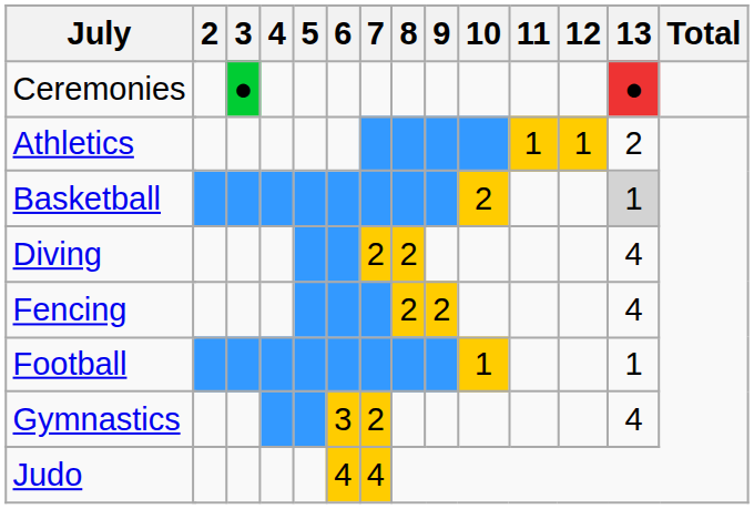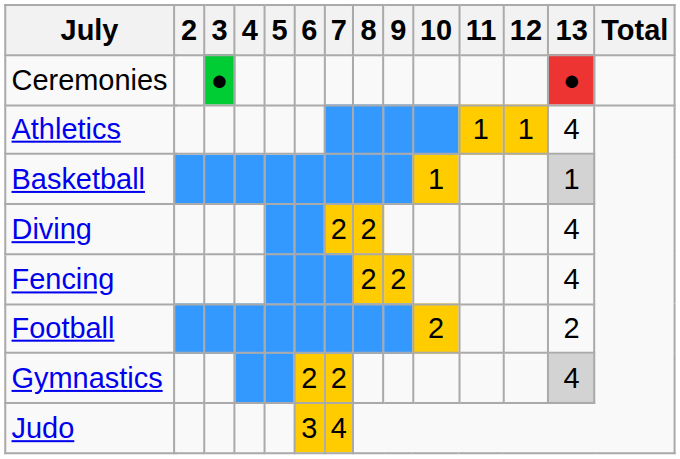 <table class="wikitable" style="margin:0.5em auto; font-size:90%; line-height:1.25em">
 <tr>
 <th colspan=2>July</th>
 <th>2</th>
 <th>3</th>
 <th>4</th>
 <th>5</th>
 <th>6</th>
 <th>7</th>
 <th>8</th>
 <th>9</th>
 <th>10</th>
 <th>11</th>
 <th>12</th>
 <th>13</th>
 <th>Total</th>
 </tr>
 <tr>
 <td colspan=2>Ceremonies</td>
 <td></td>
 <td bgcolor=#00cc33 align=center>●</td>
 <td></td>
 <td></td>
 <td></td>
 <td></td>
 <td></td>
 <td></td>
 <td></td>
 <td></td>
 <td></td>
 <td bgcolor=#ee3333 align=center>●</td>
 <td></td>
 </tr>
 <tr align=center>
 <td colspan=2 align=left><a href='#'>Athletics</a></td>
 <td></td>
 <td></td>
 <td></td>
 <td></td>
 <td></td>
 <td bgcolor=#3399ff></td>
 <td bgcolor=#3399ff></td>
 <td bgcolor=#3399ff></td>
 <td bgcolor=#3399ff></td>
 <td bgcolor=#ffcc00>1</td>
 <td bgcolor=#ffcc00>1</td>
-<td>2</td>
+<td>4</td>
 </tr>
 <tr align=center>
 <td colspan=2 align=left><a href='#'>Basketball</a></td>
 <td bgcolor=#3399ff></td>
 <td bgcolor=#3399ff></td>
 <td bgcolor=#3399ff></td>
 <td bgcolor=#3399ff></td>
 <td bgcolor=#3399ff></td>
 <td bgcolor=#3399ff></td>
 <td bgcolor=#3399ff></td>
 <td bgcolor=#3399ff></td>
-<td bgcolor=#ffcc00>2</td>
+<td bgcolor=#ffcc00>1</td>
 <td></td>
 <td></td>
 <td style="background: lightgrey;">1</td>
 </tr>
 <tr align=center>
 <td colspan=2 align=left><a href='#'>Diving</a></td>
 <td></td>
 <td></td>
 <td></td>
 <td bgcolor=#3399ff></td>
 <td bgcolor=#3399ff></td>
 <td bgcolor=#ffcc00>2</td>
 <td bgcolor=#ffcc00>2</td>
 <td></td>
 <td></td>
 <td></td>
 <td></td>
 <td>4</td>
 </tr>
 <tr align=center>
 <td colspan=2 align=left><a href='#'>Fencing</a></td>
 <td></td>
 <td></td>
 <td></td>
 <td bgcolor=#3399ff></td>
 <td bgcolor=#3399ff></td>
 <td bgcolor=#3399ff></td>
 <td bgcolor=#ffcc00>2</td>
 <td bgcolor=#ffcc00>2</td>
 <td></td>
 <td></td>
 <td></td>
 <td>4</td>
 </tr>
 <tr align=center>
 <td colspan=2 align=left><a href='#'>Football</a></td>
 <td bgcolor=#3399ff></td>
 <td bgcolor=#3399ff></td>
 <td bgcolor=#3399ff></td>
 <td bgcolor=#3399ff></td>
 <td bgcolor=#3399ff></td>
 <td bgcolor=#3399ff></td>
 <td bgcolor=#3399ff></td>
 <td bgcolor=#3399ff></td>
-<td bgcolor=#ffcc00>1</td>
+<td bgcolor=#ffcc00>2</td>
 <td></td>
 <td></td>
-<td>1</td>
+<td>2</td>
 </tr>
 <tr align=center>
 <td colspan=2 align=left><a href='#'>Gymnastics</a></td>
 <td></td>
 <td></td>
 <td bgcolor=#3399ff></td>
 <td bgcolor=#3399ff></td>
-<td bgcolor=#ffcc00>3</td>
+<td bgcolor=#ffcc00>2</td>
 <td bgcolor=#ffcc00>2</td>
 <td></td>
 <td></td>
 <td></td>
 <td></td>
 <td></td>
-<td>4</td>
+<td style="background: lightgrey;">4</td>
 </tr>
 <tr align=center>
 <td colspan=2 align=left><a href='#'>Judo</a></td>
 <td></td>
 <td></td>
 <td></td>
 <td></td>
-<td bgcolor=#ffcc00>4</td>
+<td bgcolor=#ffcc00>3</td>
 <td bgcolor=#ffcc00>4</td>
 </tr>
 </table>
